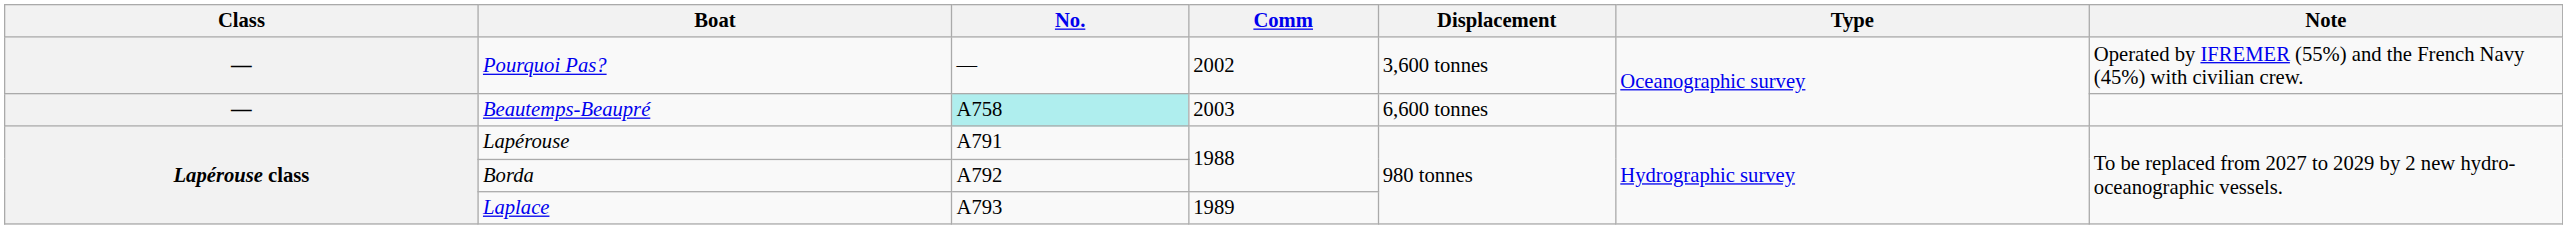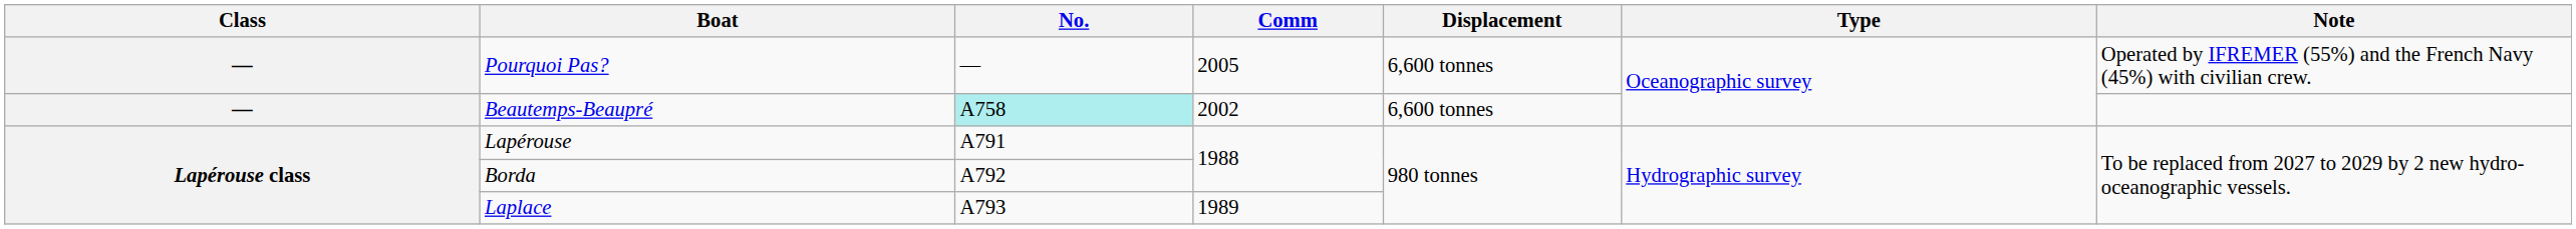 <table class="wikitable" style="margin:auto; width:100%;">
 <tr>
 <th style="text-align:center; width:10%;">Class</th>
 <th style="text-align:center; width:10%;">Boat</th>
 <th style="text-align:center; width:5%;"><a href='#'>No.</a></th>
 <th style="text-align:center; width:4%;"><a href='#'>Comm</a></th>
 <th style="text-align:center; width:5%;">Displacement</th>
 <th style="text-align:center; width:10%;">Type</th>
 <th style="text-align:center; width:10%;">Note</th>
 </tr>
 <tr>
 <th>—</th>
 <td><a href='#'><em>Pourquoi Pas?</em></a></td>
 <td>—</td>
-<td>2002</td>
-<td>3,600 tonnes</td>
+<td>2005</td>
+<td>6,600 tonnes</td>
 <td rowspan="2"><a href='#'>Oceanographic survey</a></td>
 <td>Operated by <a href='#'>IFREMER</a> (55%) and the French Navy (45%) with civilian crew.</td>
 </tr>
 <tr>
 <th>—</th>
 <td><a href='#'><em>Beautemps-Beaupré</em></a></td>
 <td style="background: paleturquoise;">A758</td>
-<td>2003</td>
+<td>2002</td>
 <td>6,600 tonnes</td>
 <td></td>
 </tr>
 <tr>
 <th rowspan="3"><em>Lapérouse</em> class</th>
 <td><em>	Lapérouse</em></td>
 <td>A791</td>
 <td rowspan="2">1988</td>
 <td rowspan="3">980 tonnes</td>
 <td rowspan="3"><a href='#'>Hydrographic survey</a></td>
 <td rowspan="3">To be replaced from 2027 to 2029 by 2 new hydro-oceanographic vessels.</td>
 </tr>
 <tr>
 <td><em>	Borda</em></td>
 <td>A792</td>
 </tr>
 <tr>
 <td><a href='#'><em>Laplace</em></a></td>
 <td>A793</td>
 <td>1989</td>
 </tr>
 </table>
